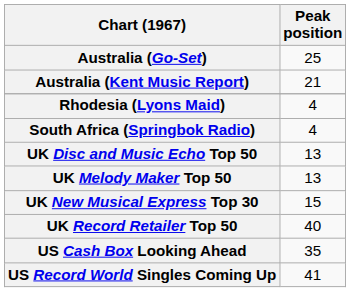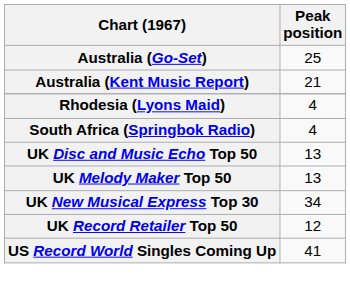 <table class="wikitable sortable plainrowheaders" style="text-align:center">
 <tr>
 <th>Chart (1967)</th>
 <th>Peak<br>position</th>
 </tr>
 <tr>
 <th scope="row">Australia (<em><a href='#'>Go-Set</a></em>)</th>
 <td>25</td>
 </tr>
 <tr>
 <th scope="row">Australia (<a href='#'>Kent Music Report</a>)</th>
 <td>21</td>
 </tr>
 <tr>
 </tr>
 <tr>
 </tr>
 <tr>
 </tr>
 <tr>
 </tr>
 <tr>
 </tr>
 <tr>
 </tr>
 <tr>
 <th scope="row">Rhodesia (<a href='#'>Lyons Maid</a>)</th>
 <td>4</td>
 </tr>
 <tr>
 <th scope="row">South Africa (<a href='#'>Springbok Radio</a>)</th>
 <td>4</td>
 </tr>
 <tr>
 <th scope="row">UK <em><a href='#'>Disc and Music Echo</a></em> Top 50</th>
 <td>13</td>
 </tr>
 <tr>
 <th scope="row">UK <em><a href='#'>Melody Maker</a></em> Top 50</th>
 <td>13</td>
 </tr>
 <tr>
 <th scope="row">UK <em><a href='#'>New Musical Express</a></em> Top 30</th>
-<td>15</td>
+<td>34</td>
 </tr>
 <tr>
 <th scope="row">UK <em><a href='#'>Record Retailer</a></em> Top 50</th>
-<td>40</td>
-</tr>
-<tr>
-<th scope="row">US <em><a href='#'>Cash Box</a></em> Looking Ahead</th>
-<td>35</td>
+<td>12</td>
 </tr>
 <tr>
 <th scope="row">US <em><a href='#'>Record World</a></em> Singles Coming Up</th>
 <td>41</td>
 </tr>
 </table>
